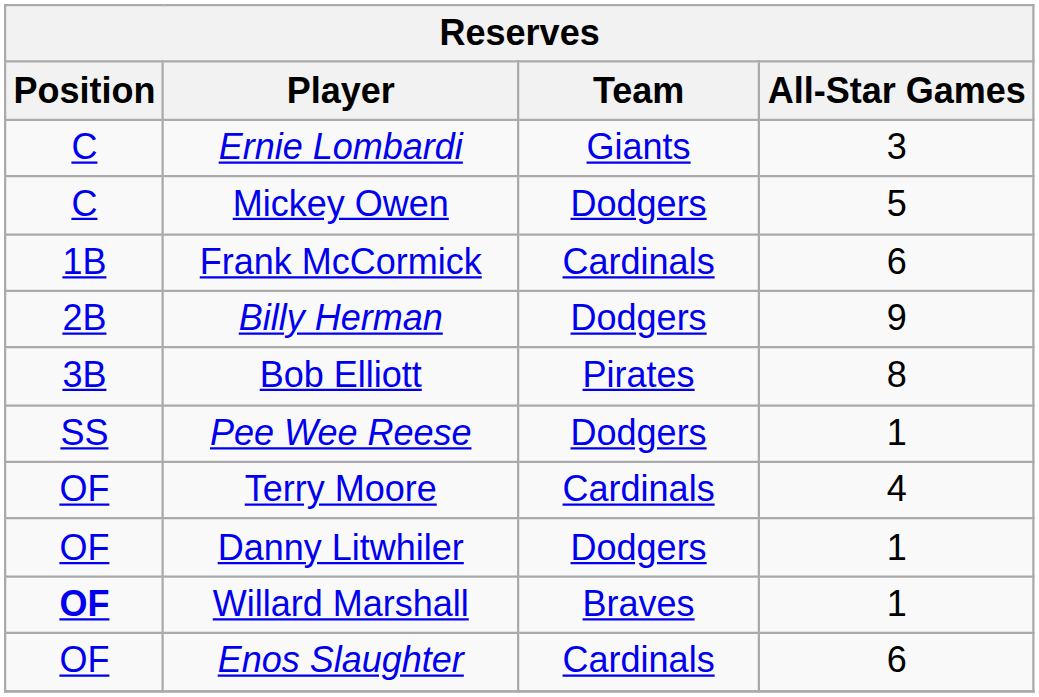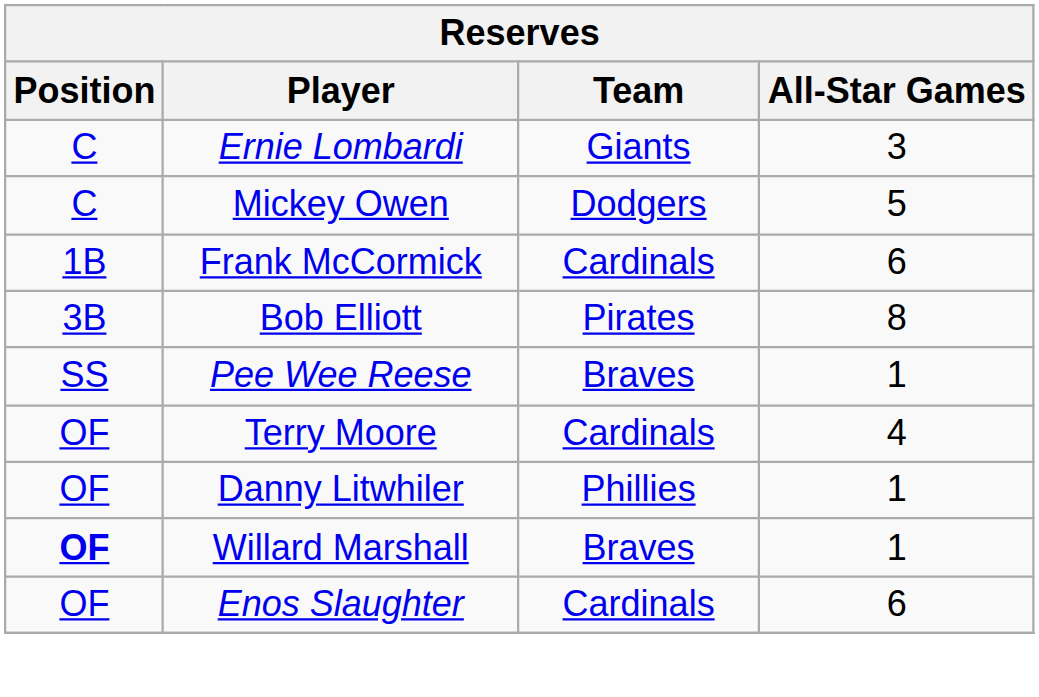 <table class="wikitable" style="font-size: 100%; text-align:right;">
 <tr>
 <th colspan="4">Reserves</th>
 </tr>
 <tr>
 <th>Position</th>
 <th width="150">Player</th>
 <th width="100">Team</th>
 <th>All-Star Games</th>
 </tr>
 <tr>
 <td align="center"><a href='#'>C</a></td>
 <td align="center"><em><a href='#'>Ernie Lombardi</a></em></td>
 <td align="center"><a href='#'>Giants</a></td>
 <td align="center">3</td>
 </tr>
 <tr>
 <td align="center"><a href='#'>C</a></td>
 <td align="center"><a href='#'>Mickey Owen</a></td>
 <td align="center"><a href='#'>Dodgers</a></td>
 <td align="center">5</td>
 </tr>
 <tr>
 <td align="center"><a href='#'>1B</a></td>
 <td align="center"><a href='#'>Frank McCormick</a></td>
 <td align="center"><a href='#'>Cardinals</a></td>
 <td align="center">6</td>
 </tr>
 <tr>
-<td align="center"><a href='#'>2B</a></td>
-<td align="center"><em><a href='#'>Billy Herman</a></em></td>
-<td align="center"><a href='#'>Dodgers</a></td>
-<td align="center">9</td>
-</tr>
-<tr>
 <td align="center"><a href='#'>3B</a></td>
 <td align="center"><a href='#'>Bob Elliott</a></td>
 <td align="center"><a href='#'>Pirates</a></td>
 <td align="center">8</td>
 </tr>
 <tr>
 <td align="center"><a href='#'>SS</a></td>
 <td align="center"><em><a href='#'>Pee Wee Reese</a></em></td>
-<td align="center"><a href='#'>Dodgers</a></td>
+<td align="center"><a href='#'>Braves</a></td>
 <td align="center">1</td>
 </tr>
 <tr>
 <td align="center"><a href='#'>OF</a></td>
 <td align="center"><a href='#'>Terry Moore</a></td>
 <td align="center"><a href='#'>Cardinals</a></td>
 <td align="center">4</td>
 </tr>
 <tr>
 <td align="center"><a href='#'>OF</a></td>
 <td align="center"><a href='#'>Danny Litwhiler</a></td>
-<td align="center"><a href='#'>Dodgers</a></td>
+<td align="center"><a href='#'>Phillies</a></td>
 <td align="center">1</td>
 </tr>
 <tr>
 <td align="center"><strong><a href='#'>OF</a></strong></td>
 <td align="center"><a href='#'>Willard Marshall</a></td>
 <td align="center"><a href='#'>Braves</a></td>
 <td align="center">1</td>
 </tr>
 <tr>
 <td align="center"><a href='#'>OF</a></td>
 <td align="center"><em><a href='#'>Enos Slaughter</a></em></td>
 <td align="center"><a href='#'>Cardinals</a></td>
 <td align="center">6</td>
 </tr>
 <tr>
 </tr>
 </table>
